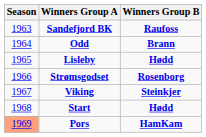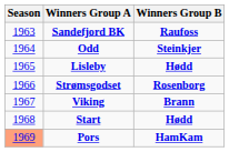 <table class="wikitable sortable" style="text-align:center;">
 <tr>
 <th>Season</th>
 <th>Winners Group A</th>
 <th>Winners Group B</th>
 </tr>
 <tr>
 <td><a href='#'>1963</a></td>
 <td><strong><a href='#'>Sandefjord BK</a></strong></td>
 <td><strong><a href='#'>Raufoss</a></strong></td>
 </tr>
 <tr>
 <td><a href='#'>1964</a></td>
 <td><strong><a href='#'>Odd</a></strong></td>
-<td><strong><a href='#'>Brann</a></strong></td>
+<td><strong><a href='#'>Steinkjer</a></strong></td>
 </tr>
 <tr>
 <td><a href='#'>1965</a></td>
 <td><strong><a href='#'>Lisleby</a></strong></td>
 <td><strong><a href='#'>Hødd</a></strong></td>
 </tr>
 <tr>
 <td><a href='#'>1966</a></td>
 <td><strong><a href='#'>Strømsgodset</a></strong></td>
 <td><strong><a href='#'>Rosenborg</a></strong></td>
 </tr>
 <tr>
 <td><a href='#'>1967</a></td>
 <td><strong><a href='#'>Viking</a></strong></td>
-<td><strong><a href='#'>Steinkjer</a></strong></td>
+<td><strong><a href='#'>Brann</a></strong></td>
 </tr>
 <tr>
 <td><a href='#'>1968</a></td>
 <td><strong><a href='#'>Start</a></strong></td>
 <td><strong><a href='#'>Hødd</a></strong></td>
 </tr>
 <tr>
 <td style="background: lightsalmon;"><a href='#'>1969</a></td>
 <td><strong><a href='#'>Pors</a></strong></td>
 <td><strong><a href='#'>HamKam</a></strong></td>
 </tr>
 </table>
